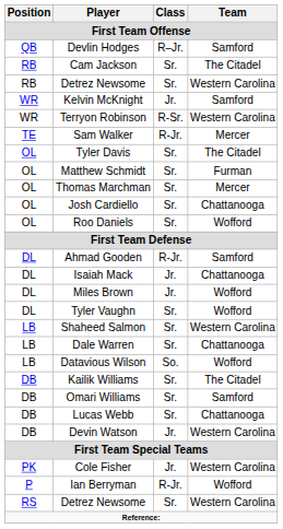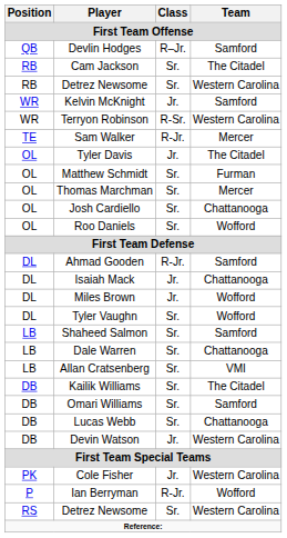 <table class="wikitable sortable" border="1">
 <tr>
 <th>Position</th>
 <th>Player</th>
 <th>Class</th>
 <th>Team</th>
 </tr>
 <tr>
 <td colspan="4" style="text-align:center; background:#DDDDDD;"><strong>First Team Offense</strong></td>
 </tr>
 <tr>
 <td style="text-align:center; background:white"><a href='#'>QB</a></td>
 <td style="text-align:center; background:white">Devlin Hodges</td>
 <td style="text-align:center; background:white">R–Jr.</td>
 <td style="text-align:center; background:white">Samford</td>
 </tr>
 <tr>
 <td style="text-align:center; background:white"><a href='#'>RB</a></td>
 <td style="text-align:center; background:white">Cam Jackson</td>
 <td style="text-align:center; background:white">Sr.</td>
 <td style="text-align:center; background:white">The Citadel</td>
 </tr>
 <tr>
 <td style="text-align:center; background:white">RB</td>
 <td style="text-align:center; background:white">Detrez Newsome</td>
 <td style="text-align:center; background:white">Sr.</td>
 <td style="text-align:center; background:white">Western Carolina</td>
 </tr>
 <tr>
 <td style="text-align:center; background:white"><a href='#'>WR</a></td>
 <td style="text-align:center; background:white">Kelvin McKnight</td>
 <td style="text-align:center; background:white">Jr.</td>
 <td style="text-align:center; background:white">Samford</td>
 </tr>
 <tr>
 <td style="text-align:center; background:white">WR</td>
 <td style="text-align:center; background:white">Terryon Robinson</td>
 <td style="text-align:center; background:white">R-Sr.</td>
 <td style="text-align:center; background:white">Western Carolina</td>
 </tr>
 <tr>
 <td style="text-align:center; background:white"><a href='#'>TE</a></td>
 <td style="text-align:center; background:white">Sam Walker</td>
 <td style="text-align:center; background:white">R-Jr.</td>
 <td style="text-align:center; background:white">Mercer</td>
 </tr>
 <tr>
 <td style="text-align:center; background:white"><a href='#'>OL</a></td>
 <td style="text-align:center; background:white">Tyler Davis</td>
-<td style="text-align:center; background:white">Sr.</td>
+<td style="text-align:center; background:white">Jr.</td>
 <td style="text-align:center; background:white">The Citadel</td>
 </tr>
 <tr>
 <td style="text-align:center; background:white">OL</td>
 <td style="text-align:center; background:white">Matthew Schmidt</td>
 <td style="text-align:center; background:white">Sr.</td>
 <td style="text-align:center; background:white">Furman</td>
 </tr>
 <tr>
 <td style="text-align:center; background:white">OL</td>
 <td style="text-align:center; background:white">Thomas Marchman</td>
 <td style="text-align:center; background:white">Sr.</td>
 <td style="text-align:center; background:white">Mercer</td>
 </tr>
 <tr>
 <td style="text-align:center; background:white">OL</td>
 <td style="text-align:center; background:white">Josh Cardiello</td>
 <td style="text-align:center; background:white">Sr.</td>
 <td style="text-align:center; background:white">Chattanooga</td>
 </tr>
 <tr>
 <td style="text-align:center; background:white">OL</td>
 <td style="text-align:center; background:white">Roo Daniels</td>
 <td style="text-align:center; background:white">Sr.</td>
 <td style="text-align:center; background:white">Wofford</td>
 </tr>
 <tr>
 <td colspan="4" style="text-align:center; background:#DDDDDD;"><strong>First Team Defense</strong></td>
 </tr>
 <tr>
 <td style="text-align:center; background:white"><a href='#'>DL</a></td>
 <td style="text-align:center; background:white">Ahmad Gooden</td>
 <td style="text-align:center; background:white">R-Jr.</td>
 <td style="text-align:center; background:white">Samford</td>
 </tr>
 <tr>
 <td style="text-align:center; background:white">DL</td>
 <td style="text-align:center; background:white">Isaiah Mack</td>
 <td style="text-align:center; background:white">Jr.</td>
 <td style="text-align:center; background:white">Chattanooga</td>
 </tr>
 <tr>
 <td style="text-align:center; background:white">DL</td>
 <td style="text-align:center; background:white">Miles Brown</td>
 <td style="text-align:center; background:white">Jr.</td>
 <td style="text-align:center; background:white">Wofford</td>
 </tr>
 <tr>
 <td style="text-align:center; background:white">DL</td>
 <td style="text-align:center; background:white">Tyler Vaughn</td>
 <td style="text-align:center; background:white">Sr.</td>
 <td style="text-align:center; background:white">Wofford</td>
 </tr>
 <tr>
 <td style="text-align:center; background:white"><a href='#'>LB</a></td>
 <td style="text-align:center; background:white">Shaheed Salmon</td>
 <td style="text-align:center; background:white">Sr.</td>
-<td style="text-align:center; background:white">Western Carolina</td>
+<td style="text-align:center; background:white">Samford</td>
 </tr>
 <tr>
 <td style="text-align:center; background:white">LB</td>
 <td style="text-align:center; background:white">Dale Warren</td>
 <td style="text-align:center; background:white">Sr.</td>
 <td style="text-align:center; background:white">Chattanooga</td>
 </tr>
 <tr>
 <td style="text-align:center; background:white">LB</td>
-<td style="text-align:center; background:white">Datavious Wilson</td>
-<td style="text-align:center; background:white">So.</td>
-<td style="text-align:center; background:white">Wofford</td>
+<td style="text-align:center; background:white">Allan Cratsenberg</td>
+<td style="text-align:center; background:white">Sr.</td>
+<td style="text-align:center; background:white">VMI</td>
 </tr>
 <tr>
 <td style="text-align:center; background:white"><a href='#'>DB</a></td>
 <td style="text-align:center; background:white">Kailik Williams</td>
 <td style="text-align:center; background:white">Sr.</td>
 <td style="text-align:center; background:white">The Citadel</td>
 </tr>
 <tr>
 <td style="text-align:center; background:white">DB</td>
 <td style="text-align:center; background:white">Omari Williams</td>
 <td style="text-align:center; background:white">Sr.</td>
 <td style="text-align:center; background:white">Samford</td>
 </tr>
 <tr>
 <td style="text-align:center; background:white">DB</td>
 <td style="text-align:center; background:white">Lucas Webb</td>
 <td style="text-align:center; background:white">Sr.</td>
 <td style="text-align:center; background:white">Chattanooga</td>
 </tr>
 <tr>
 <td style="text-align:center; background:white">DB</td>
 <td style="text-align:center; background:white">Devin Watson</td>
 <td style="text-align:center; background:white">Jr.</td>
 <td style="text-align:center; background:white">Western Carolina</td>
 </tr>
 <tr>
 <td colspan="4" style="text-align:center; background:#DDDDDD;"><strong>First Team Special Teams</strong></td>
 </tr>
 <tr>
 <td style="text-align:center; background:white"><a href='#'>PK</a></td>
 <td style="text-align:center; background:white">Cole Fisher</td>
 <td style="text-align:center; background:white">Jr.</td>
 <td style="text-align:center; background:white">Western Carolina</td>
 </tr>
 <tr>
 <td style="text-align:center; background:white"><a href='#'>P</a></td>
 <td style="text-align:center; background:white">Ian Berryman</td>
 <td style="text-align:center; background:white">R-Jr.</td>
 <td style="text-align:center; background:white">Wofford</td>
 </tr>
 <tr>
 <td style="text-align:center; background:white"><a href='#'>RS</a></td>
 <td style="text-align:center; background:white">Detrez Newsome</td>
 <td style="text-align:center; background:white">Sr.</td>
 <td style="text-align:center; background:white">Western Carolina</td>
 </tr>
 <tr>
 <td colspan="4" style="font-size: 8pt" align="center"><strong>Reference:</strong></td>
 </tr>
 </table>
